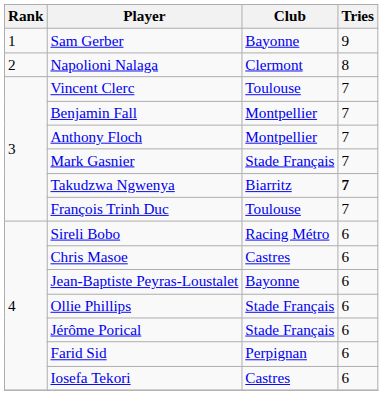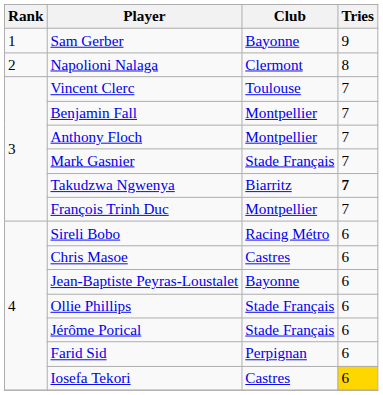 <table class="wikitable">
 <tr>
 <th>Rank</th>
 <th>Player</th>
 <th>Club</th>
 <th>Tries</th>
 </tr>
 <tr>
 <td>1</td>
 <td> <a href='#'>Sam Gerber</a></td>
 <td><a href='#'>Bayonne</a></td>
 <td>9</td>
 </tr>
 <tr>
 <td>2</td>
 <td> <a href='#'>Napolioni Nalaga</a></td>
 <td><a href='#'>Clermont</a></td>
 <td>8</td>
 </tr>
 <tr>
 <td rowspan=6>3</td>
 <td> <a href='#'>Vincent Clerc</a></td>
 <td><a href='#'>Toulouse</a></td>
 <td>7</td>
 </tr>
 <tr>
 <td> <a href='#'>Benjamin Fall</a></td>
 <td><a href='#'>Montpellier</a></td>
 <td>7</td>
 </tr>
 <tr>
 <td> <a href='#'>Anthony Floch</a></td>
 <td><a href='#'>Montpellier</a></td>
 <td>7</td>
 </tr>
 <tr>
 <td> <a href='#'>Mark Gasnier</a></td>
 <td><a href='#'>Stade Français</a></td>
 <td>7</td>
 </tr>
 <tr>
 <td> <a href='#'>Takudzwa Ngwenya</a></td>
 <td><a href='#'>Biarritz</a></td>
 <td><strong>7</strong></td>
 </tr>
 <tr>
 <td> <a href='#'>François Trinh Duc</a></td>
-<td><a href='#'>Toulouse</a></td>
+<td><a href='#'>Montpellier</a></td>
 <td>7</td>
 </tr>
 <tr>
 <td rowspan=7>4</td>
 <td> <a href='#'>Sireli Bobo</a></td>
 <td><a href='#'>Racing Métro</a></td>
 <td>6</td>
 </tr>
 <tr>
 <td> <a href='#'>Chris Masoe</a></td>
 <td><a href='#'>Castres</a></td>
 <td>6</td>
 </tr>
 <tr>
 <td> <a href='#'>Jean-Baptiste Peyras-Loustalet</a></td>
 <td><a href='#'>Bayonne</a></td>
 <td>6</td>
 </tr>
 <tr>
 <td> <a href='#'>Ollie Phillips</a></td>
 <td><a href='#'>Stade Français</a></td>
 <td>6</td>
 </tr>
 <tr>
 <td> <a href='#'>Jérôme Porical</a></td>
 <td><a href='#'>Stade Français</a></td>
 <td>6</td>
 </tr>
 <tr>
 <td> <a href='#'>Farid Sid</a></td>
 <td><a href='#'>Perpignan</a></td>
 <td>6</td>
 </tr>
 <tr>
 <td> <a href='#'>Iosefa Tekori</a></td>
 <td><a href='#'>Castres</a></td>
-<td>6</td>
+<td style="background: gold;">6</td>
 </tr>
 <tr>
 </tr>
 </table>
